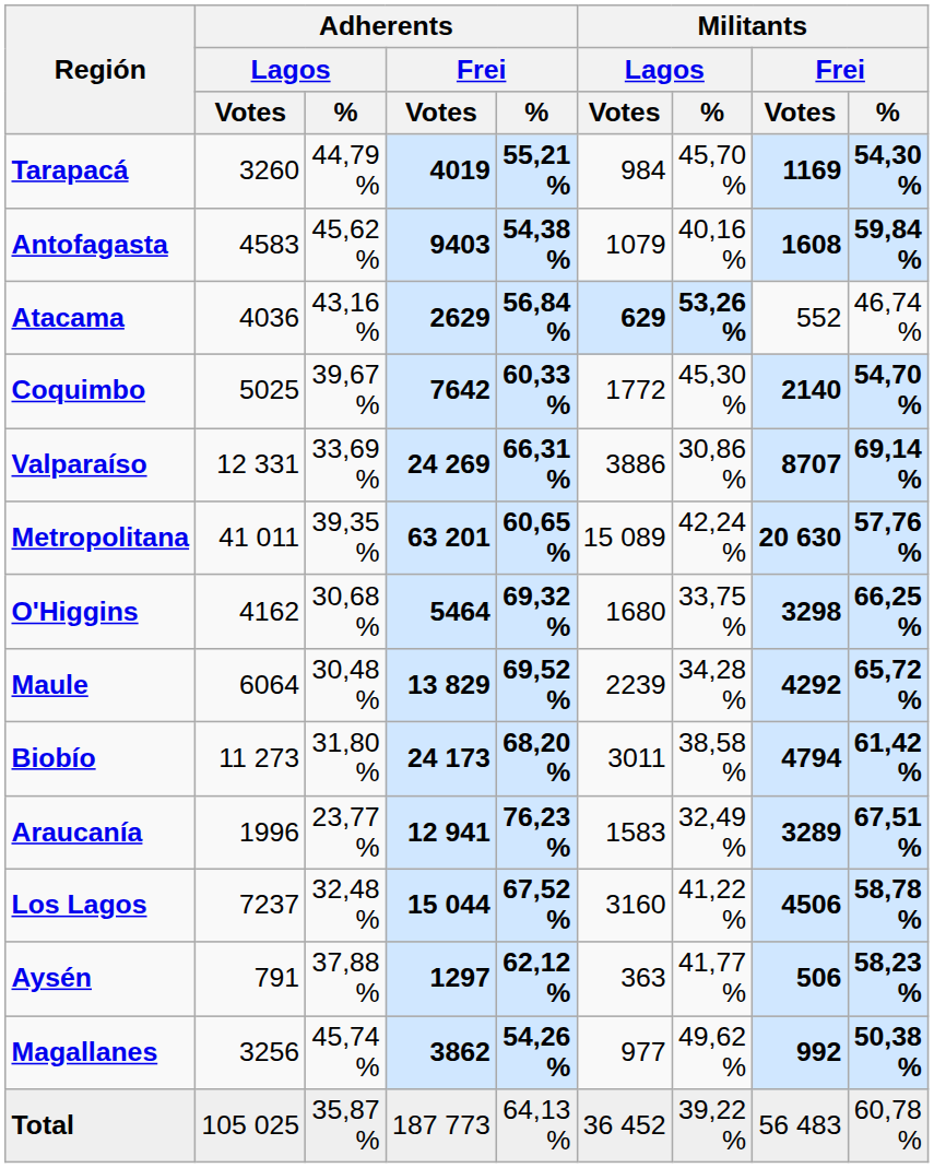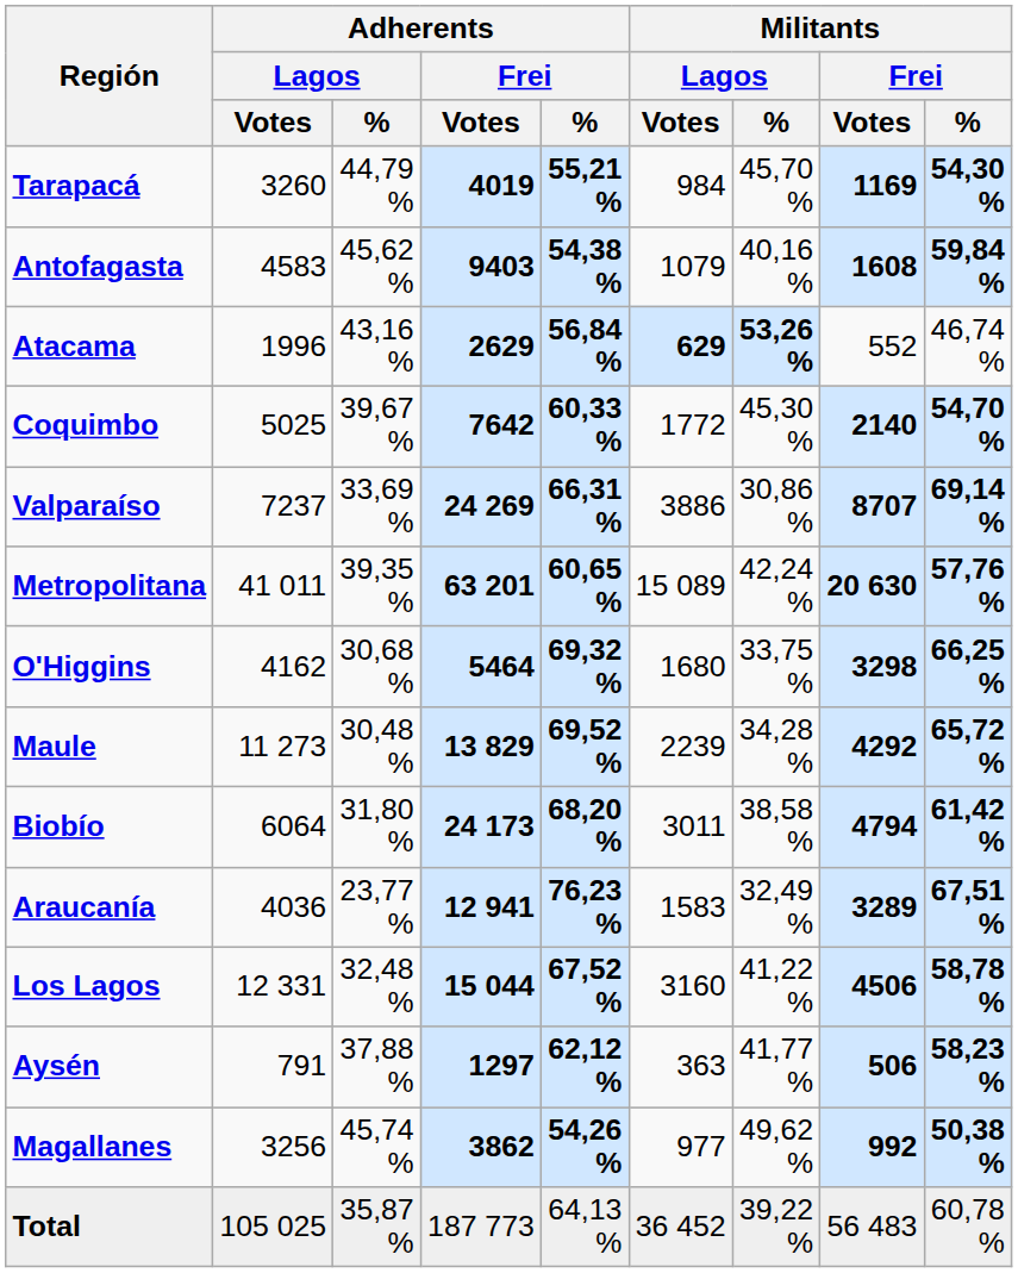 <table class="wikitable" width=52%>
 <tr>
 <th rowspan=3>Región</th>
 <th colspan=4>Adherents</th>
 <th colspan=4>Militants</th>
 </tr>
 <tr>
 <th colspan=2><a href='#'>Lagos</a></th>
 <th colspan=2><a href='#'>Frei</a></th>
 <th colspan=2><a href='#'>Lagos</a></th>
 <th colspan=2><a href='#'>Frei</a></th>
 </tr>
 <tr>
 <th>Votes</th>
 <th>%</th>
 <th>Votes</th>
 <th>%</th>
 <th>Votes</th>
 <th>%</th>
 <th>Votes</th>
 <th>%</th>
 </tr>
 <tr>
 <td><strong><a href='#'>Tarapacá</a></strong></td>
 <td align=right>3260</td>
 <td align=right>44,79 %</td>
 <td align="right" bgcolor=#D0E7FF><strong>4019</strong></td>
 <td align="right" bgcolor=#D0E7FF><strong>55,21 %</strong></td>
 <td align=right>984</td>
 <td align=right>45,70 %</td>
 <td align="right" bgcolor=#D0E7FF><strong>1169</strong></td>
 <td align="right" bgcolor=#D0E7FF><strong>54,30 %</strong></td>
 </tr>
 <tr>
 <td><strong><a href='#'>Antofagasta</a></strong></td>
 <td align=right>4583</td>
 <td align=right>45,62 %</td>
 <td align="right" bgcolor=#D0E7FF><strong>9403</strong></td>
 <td align="right" bgcolor=#D0E7FF><strong>54,38 %</strong></td>
 <td align=right>1079</td>
 <td align=right>40,16 %</td>
 <td align="right" bgcolor=#D0E7FF><strong>1608</strong></td>
 <td align="right" bgcolor=#D0E7FF><strong>59,84 %</strong></td>
 </tr>
 <tr>
 <td><strong><a href='#'>Atacama</a></strong></td>
-<td align=right>4036</td>
+<td align=right>1996</td>
 <td align=right>43,16 %</td>
 <td align="right" bgcolor=#D0E7FF><strong>2629</strong></td>
 <td align="right" bgcolor=#D0E7FF><strong>56,84 %</strong></td>
 <td align="right" bgcolor=#D0E7FF><strong>629</strong></td>
 <td align="right" bgcolor="#D0E7FF"><strong>53,26 %</strong></td>
 <td align=right>552</td>
 <td align=right>46,74 %</td>
 </tr>
 <tr>
 <td><strong><a href='#'>Coquimbo</a></strong></td>
 <td align=right>5025</td>
 <td align=right>39,67 %</td>
 <td align="right" bgcolor=#D0E7FF><strong>7642</strong></td>
 <td align="right" bgcolor=#D0E7FF><strong>60,33 %</strong></td>
 <td align=right>1772</td>
 <td align=right>45,30 %</td>
 <td align="right" bgcolor=#D0E7FF><strong>2140</strong></td>
 <td align="right" bgcolor=#D0E7FF><strong>54,70 %</strong></td>
 </tr>
 <tr>
 <td><strong><a href='#'>Valparaíso</a></strong></td>
-<td align="right">12 331</td>
+<td align="right">7237</td>
 <td align=right>33,69 %</td>
 <td align="right" bgcolor=#D0E7FF><strong>24 269</strong></td>
 <td align="right" bgcolor=#D0E7FF><strong>66,31 %</strong></td>
 <td align=right>3886</td>
 <td align=right>30,86 %</td>
 <td align="right" bgcolor=#D0E7FF><strong>8707</strong></td>
 <td align="right" bgcolor=#D0E7FF><strong>69,14 %</strong></td>
 </tr>
 <tr>
 <td><strong><a href='#'>Metropolitana</a></strong></td>
 <td align="right">41 011</td>
 <td align=right>39,35 %</td>
 <td align="right" bgcolor=#D0E7FF><strong>63 201</strong></td>
 <td align="right" bgcolor=#D0E7FF><strong>60,65 %</strong></td>
 <td align="right">15 089</td>
 <td align=right>42,24 %</td>
 <td align="right" bgcolor=#D0E7FF><strong>20 630</strong></td>
 <td align="right" bgcolor=#D0E7FF><strong>57,76 %</strong></td>
 </tr>
 <tr>
 <td><strong><a href='#'>O'Higgins</a></strong></td>
 <td align=right>4162</td>
 <td align=right>30,68 %</td>
 <td align="right" bgcolor=#D0E7FF><strong>5464</strong></td>
 <td align="right" bgcolor=#D0E7FF><strong>69,32 %</strong></td>
 <td align="right">1680</td>
 <td align=right>33,75 %</td>
 <td align="right" bgcolor=#D0E7FF><strong>3298</strong></td>
 <td align="right" bgcolor=#D0E7FF><strong>66,25 %</strong></td>
 </tr>
 <tr>
 <td><strong><a href='#'>Maule</a></strong></td>
-<td align=right>6064</td>
+<td align=right>11 273</td>
 <td align=right>30,48 %</td>
 <td align="right" bgcolor=#D0E7FF><strong>13 829</strong></td>
 <td align="right" bgcolor=#D0E7FF><strong>69,52 %</strong></td>
 <td align=right>2239</td>
 <td align=right>34,28 %</td>
 <td align="right" bgcolor=#D0E7FF><strong>4292</strong></td>
 <td align="right" bgcolor=#D0E7FF><strong>65,72 %</strong></td>
 </tr>
 <tr>
 <td><strong><a href='#'>Biobío</a></strong></td>
-<td align=right>11 273</td>
+<td align=right>6064</td>
 <td align=right>31,80 %</td>
 <td align="right" bgcolor=#D0E7FF><strong>24 173</strong></td>
 <td align="right" bgcolor=#D0E7FF><strong>68,20 %</strong></td>
 <td align=right>3011</td>
 <td align=right>38,58 %</td>
 <td align="right" bgcolor=#D0E7FF><strong>4794</strong></td>
 <td align="right" bgcolor=#D0E7FF><strong>61,42 %</strong></td>
 </tr>
 <tr>
 <td><strong><a href='#'>Araucanía</a></strong></td>
-<td align=right>1996</td>
+<td align=right>4036</td>
 <td align=right>23,77 %</td>
 <td align="right" bgcolor=#D0E7FF><strong>12 941</strong></td>
 <td align="right" bgcolor=#D0E7FF><strong>76,23 %</strong></td>
 <td align="right">1583</td>
 <td align=right>32,49 %</td>
 <td align="right" bgcolor=#D0E7FF><strong>3289</strong></td>
 <td align="right" bgcolor=#D0E7FF><strong>67,51 %</strong></td>
 </tr>
 <tr>
 <td><strong><a href='#'>Los Lagos</a></strong></td>
-<td align="right">7237</td>
+<td align="right">12 331</td>
 <td align=right>32,48 %</td>
 <td align="right" bgcolor=#D0E7FF><strong>15 044</strong></td>
 <td align="right" bgcolor=#D0E7FF><strong>67,52 %</strong></td>
 <td align="right">3160</td>
 <td align=right>41,22 %</td>
 <td align="right" bgcolor=#D0E7FF><strong>4506</strong></td>
 <td align="right" bgcolor=#D0E7FF><strong>58,78 %</strong></td>
 </tr>
 <tr>
 <td><strong><a href='#'>Aysén</a></strong></td>
 <td align=right>791</td>
 <td align=right>37,88 %</td>
 <td align="right" bgcolor=#D0E7FF><strong>1297</strong></td>
 <td align="right" bgcolor=#D0E7FF><strong>62,12 %</strong></td>
 <td align=right>363</td>
 <td align=right>41,77 %</td>
 <td align="right" bgcolor=#D0E7FF><strong>506</strong></td>
 <td align="right" bgcolor=#D0E7FF><strong>58,23 %</strong></td>
 </tr>
 <tr>
 <td><strong><a href='#'>Magallanes</a></strong></td>
 <td align="right">3256</td>
 <td align=right>45,74 %</td>
 <td align="right" bgcolor=#D0E7FF><strong>3862</strong></td>
 <td align="right" bgcolor=#D0E7FF><strong>54,26 %</strong></td>
 <td align=right>977</td>
 <td align=right>49,62 %</td>
 <td align="right" bgcolor=#D0E7FF><strong>992</strong></td>
 <td align="right" bgcolor=#D0E7FF><strong>50,38 %</strong></td>
 </tr>
 <tr style="background:#efefef;">
 <td><strong>Total</strong></td>
 <td align=right>105 025</td>
 <td align=right>35,87 %</td>
 <td align=right>187 773</td>
 <td align=right>64,13 %</td>
 <td align=right>36 452</td>
 <td align=right>39,22 %</td>
 <td align=right>56 483</td>
 <td align=right>60,78 %</td>
 </tr>
 </table>
